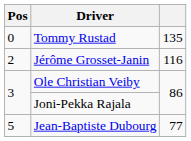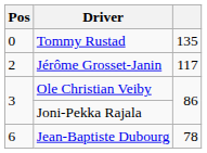 <table class="wikitable" style="font-size: 95%;">
 <tr>
 <th>Pos</th>
 <th>Driver</th>
 <th></th>
 </tr>
 <tr>
 <td>0</td>
 <td> <a href='#'>Tommy Rustad</a></td>
 <td align="right">135</td>
 </tr>
 <tr>
 <td>2</td>
 <td> <a href='#'>Jérôme Grosset-Janin</a></td>
-<td align="right">116</td>
+<td align="right">117</td>
 </tr>
 <tr>
 <td rowspan=2>3</td>
 <td> <a href='#'>Ole Christian Veiby</a></td>
 <td rowspan=2 align="right">86</td>
 </tr>
 <tr>
 <td> Joni-Pekka Rajala</td>
 </tr>
 <tr>
-<td>5</td>
+<td>6</td>
 <td> <a href='#'>Jean-Baptiste Dubourg</a></td>
-<td align="right">77</td>
+<td align="right">78</td>
 </tr>
 </table>
